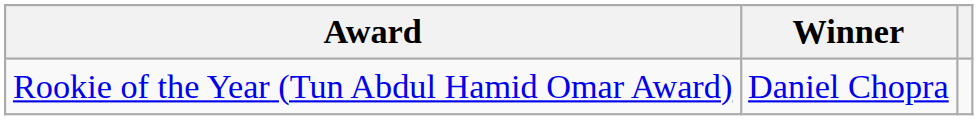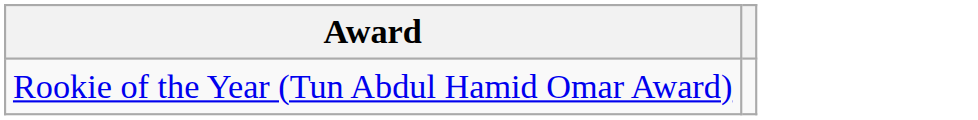 <table class="wikitable">
 <tr>
 <th>Award</th>
-<th>Winner</th>
 <th></th>
 </tr>
 <tr>
 <td><a href='#'>Rookie of the Year (Tun Abdul Hamid Omar Award)</a></td>
-<td> <a href='#'>Daniel Chopra</a></td>
 <td></td>
 </tr>
 </table>
